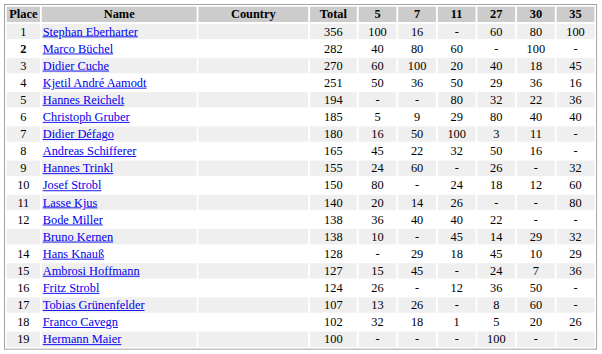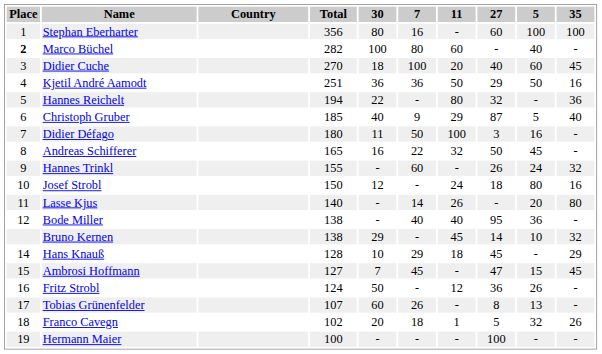 <table border="0" style="border: 1px solid #999; background-color:#FFFFFF; text-align:center; font-size:86%; line-height:15px;">
 <tr align="center" bgcolor="#CCCCCC">
 <th width=35>Place</th>
 <th width=170>Name</th>
 <th width=120>Country</th>
 <th width=50>Total</th>
-<th width=40>5</th>
+<th width=40>30</th>
 <th width=40>7</th>
 <th width=40>11</th>
 <th width=40>27</th>
-<th width=40>30</th>
+<th width=40>5</th>
 <th width=40>35</th>
 </tr>
 <tr bgcolor="#EFEFEF">
 <td>1</td>
 <td align="left"><a href='#'>Stephan Eberharter</a></td>
 <td align="left"></td>
 <td>356</td>
-<td>100</td>
+<td>80</td>
 <td>16</td>
 <td>-</td>
 <td>60</td>
-<td>80</td>
+<td>100</td>
 <td>100</td>
 </tr>
 <tr>
 <td><strong>2</strong></td>
 <td align="left"><a href='#'>Marco Büchel</a></td>
 <td align="left"></td>
 <td>282</td>
-<td>40</td>
+<td>100</td>
 <td>80</td>
 <td>60</td>
 <td>-</td>
-<td>100</td>
+<td>40</td>
 <td>-</td>
 </tr>
 <tr bgcolor="#EFEFEF">
 <td>3</td>
 <td align="left"><a href='#'>Didier Cuche</a></td>
 <td align="left"> </td>
 <td>270</td>
-<td>60</td>
+<td>18</td>
 <td>100</td>
 <td>20</td>
 <td>40</td>
-<td>18</td>
+<td>60</td>
 <td>45</td>
 </tr>
 <tr>
 <td>4</td>
 <td align="left"><a href='#'>Kjetil André Aamodt</a></td>
 <td align="left"></td>
 <td>251</td>
-<td>50</td>
+<td>36</td>
 <td>36</td>
 <td>50</td>
 <td>29</td>
-<td>36</td>
+<td>50</td>
 <td>16</td>
 </tr>
 <tr bgcolor="#EFEFEF">
 <td>5</td>
 <td align="left"><a href='#'>Hannes Reichelt</a></td>
 <td align="left"></td>
 <td>194</td>
-<td>-</td>
+<td>22</td>
 <td>-</td>
 <td>80</td>
 <td>32</td>
-<td>22</td>
+<td>-</td>
 <td>36</td>
 </tr>
 <tr>
 <td>6</td>
 <td align="left"><a href='#'>Christoph Gruber</a></td>
 <td align="left"></td>
 <td>185</td>
-<td>5</td>
+<td>40</td>
 <td>9</td>
 <td>29</td>
-<td>80</td>
-<td>40</td>
+<td>87</td>
+<td>5</td>
 <td>40</td>
 </tr>
 <tr bgcolor="#EFEFEF">
 <td>7</td>
 <td align="left"><a href='#'>Didier Défago</a></td>
 <td align="left"> </td>
 <td>180</td>
-<td>16</td>
+<td>11</td>
 <td>50</td>
 <td>100</td>
 <td>3</td>
-<td>11</td>
+<td>16</td>
 <td>-</td>
 </tr>
 <tr>
 <td>8</td>
 <td align="left"><a href='#'>Andreas Schifferer</a></td>
 <td align="left"></td>
 <td>165</td>
-<td>45</td>
+<td>16</td>
 <td>22</td>
 <td>32</td>
 <td>50</td>
-<td>16</td>
+<td>45</td>
 <td>-</td>
 </tr>
 <tr bgcolor="#EFEFEF">
 <td>9</td>
 <td align="left"><a href='#'>Hannes Trinkl</a></td>
 <td align="left"></td>
 <td>155</td>
-<td>24</td>
+<td>-</td>
 <td>60</td>
 <td>-</td>
 <td>26</td>
-<td>-</td>
+<td>24</td>
 <td>32</td>
 </tr>
 <tr>
 <td>10</td>
 <td align="left"><a href='#'>Josef Strobl</a></td>
 <td align="left"></td>
 <td>150</td>
-<td>80</td>
+<td>12</td>
 <td>-</td>
 <td>24</td>
 <td>18</td>
-<td>12</td>
-<td>60</td>
+<td>80</td>
+<td>16</td>
 </tr>
 <tr bgcolor="#EFEFEF">
 <td>11</td>
 <td align="left"><a href='#'>Lasse Kjus</a></td>
 <td align="left"></td>
 <td>140</td>
-<td>20</td>
+<td>-</td>
 <td>14</td>
 <td>26</td>
 <td>-</td>
-<td>-</td>
+<td>20</td>
 <td>80</td>
 </tr>
 <tr>
 <td>12</td>
 <td align="left"><a href='#'>Bode Miller</a></td>
 <td align="left"></td>
 <td>138</td>
-<td>36</td>
+<td>-</td>
 <td>40</td>
 <td>40</td>
-<td>22</td>
-<td>-</td>
+<td>95</td>
+<td>36</td>
 <td>-</td>
 </tr>
 <tr bgcolor="#EFEFEF">
 <td></td>
 <td align="left"><a href='#'>Bruno Kernen</a></td>
 <td align="left"> </td>
 <td>138</td>
-<td>10</td>
+<td>29</td>
 <td>-</td>
 <td>45</td>
 <td>14</td>
-<td>29</td>
+<td>10</td>
 <td>32</td>
 </tr>
 <tr>
 <td>14</td>
 <td align="left"><a href='#'>Hans Knauß</a></td>
 <td align="left"></td>
 <td>128</td>
-<td>-</td>
+<td>10</td>
 <td>29</td>
 <td>18</td>
 <td>45</td>
-<td>10</td>
+<td>-</td>
 <td>29</td>
 </tr>
 <tr bgcolor="#EFEFEF">
 <td>15</td>
 <td align="left"><a href='#'>Ambrosi Hoffmann</a></td>
 <td align="left"> </td>
 <td>127</td>
+<td>7</td>
+<td>45</td>
+<td>-</td>
+<td>47</td>
 <td>15</td>
 <td>45</td>
-<td>-</td>
-<td>24</td>
-<td>7</td>
-<td>36</td>
 </tr>
 <tr>
 <td>16</td>
 <td align="left"><a href='#'>Fritz Strobl</a></td>
 <td align="left"></td>
 <td>124</td>
-<td>26</td>
+<td>50</td>
 <td>-</td>
 <td>12</td>
 <td>36</td>
-<td>50</td>
+<td>26</td>
 <td>-</td>
 </tr>
 <tr bgcolor="#EFEFEF">
 <td>17</td>
 <td align="left"><a href='#'>Tobias Grünenfelder</a></td>
 <td align="left"> </td>
 <td>107</td>
-<td>13</td>
+<td>60</td>
 <td>26</td>
 <td>-</td>
 <td>8</td>
-<td>60</td>
+<td>13</td>
 <td>-</td>
 </tr>
 <tr>
 <td>18</td>
 <td align="left"><a href='#'>Franco Cavegn</a></td>
 <td align="left"> </td>
 <td>102</td>
-<td>32</td>
+<td>20</td>
 <td>18</td>
 <td>1</td>
 <td>5</td>
-<td>20</td>
+<td>32</td>
 <td>26</td>
 </tr>
 <tr bgcolor="#EFEFEF">
 <td>19</td>
 <td align="left"><a href='#'>Hermann Maier</a></td>
 <td align="left"></td>
 <td>100</td>
 <td>-</td>
 <td>-</td>
 <td>-</td>
 <td>100</td>
 <td>-</td>
 <td>-</td>
 </tr>
 </table>
